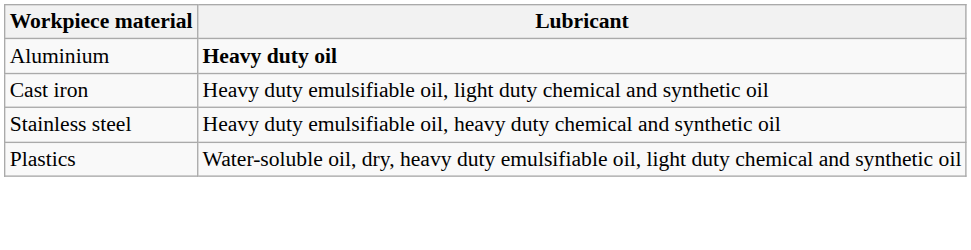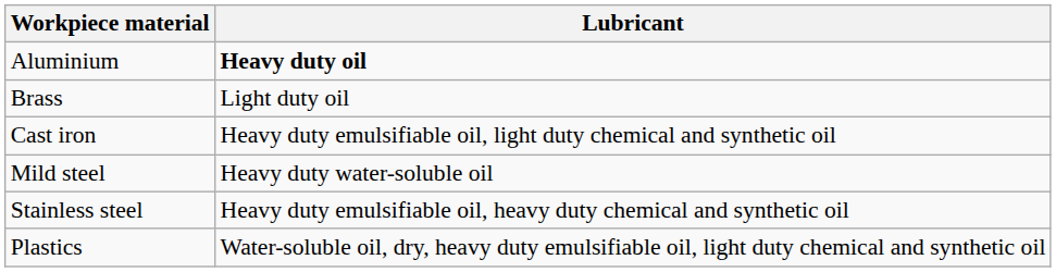 <table class="wikitable" border="1">
 <tr>
 <th>Workpiece material</th>
 <th>Lubricant</th>
 </tr>
 <tr>
 <td>Aluminium</td>
 <td><strong>Heavy duty oil</strong></td>
 </tr>
 <tr>
+<td>Brass</td>
+<td>Light duty oil</td>
+</tr>
+<tr>
 <td>Cast iron</td>
 <td>Heavy duty emulsifiable oil, light duty chemical and synthetic oil</td>
+</tr>
+<tr>
+<td>Mild steel</td>
+<td>Heavy duty water-soluble oil</td>
 </tr>
 <tr>
 <td>Stainless steel</td>
 <td>Heavy duty emulsifiable oil, heavy duty chemical and synthetic oil</td>
 </tr>
 <tr>
 <td>Plastics</td>
 <td>Water-soluble oil, dry, heavy duty emulsifiable oil, light duty chemical and synthetic oil</td>
 </tr>
 </table>
